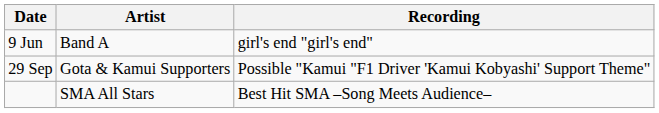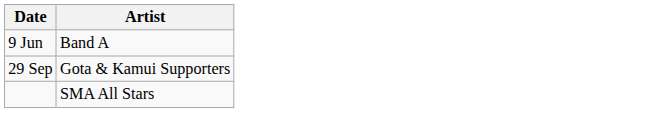 <table class="wikitable">
 <tr>
 <th>Date</th>
 <th>Artist</th>
-<th>Recording</th>
 </tr>
 <tr>
 <td>9 Jun</td>
 <td>Band A</td>
-<td>girl's end "girl's end"</td>
 </tr>
 <tr>
 <td>29 Sep</td>
 <td>Gota & Kamui Supporters</td>
-<td>Possible "Kamui "F1 Driver 'Kamui Kobyashi' Support Theme"</td>
 </tr>
 <tr>
 <td></td>
 <td>SMA All Stars</td>
-<td>Best Hit SMA –Song Meets Audience–</td>
 </tr>
 </table>
